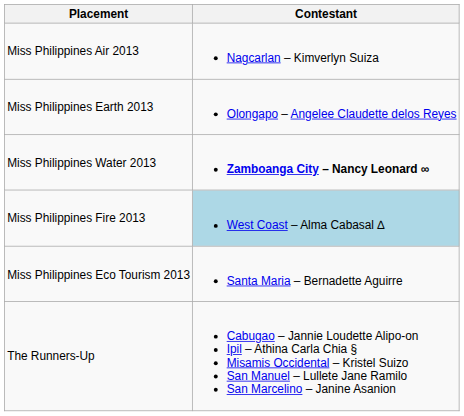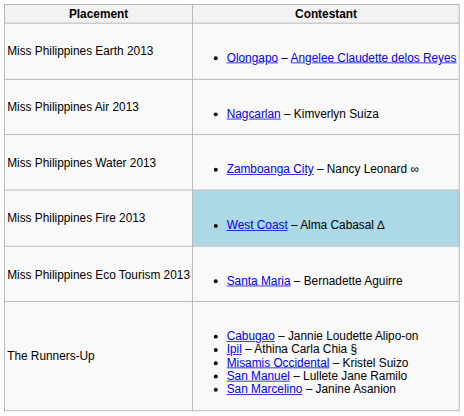 <table class="wikitable sortable" style="font-size: 95%;">
 <tr>
 <th>Placement</th>
 <th>Contestant</th>
 </tr>
 <tr>
+<td>Miss Philippines Earth 2013</td>
+<td><br><ul><li><a href='#'>Olongapo</a> – <a href='#'>Angelee Claudette delos Reyes</a></li></ul></td>
+</tr>
+<tr>
 <td>Miss Philippines Air 2013</td>
 <td><br><ul><li><a href='#'>Nagcarlan</a> – Kimverlyn Suiza</li></ul></td>
 </tr>
 <tr>
-<td>Miss Philippines Earth 2013</td>
-<td><br><ul><li><a href='#'>Olongapo</a> – <a href='#'>Angelee Claudette delos Reyes</a></li></ul></td>
-</tr>
-<tr>
 <td>Miss Philippines Water 2013</td>
-<td><strong><br><ul><li><a href='#'>Zamboanga City</a> – Nancy Leonard ∞</li></ul></strong></td>
+<td><br><ul><li><a href='#'>Zamboanga City</a> – Nancy Leonard ∞</li></ul></td>
 </tr>
 <tr>
 <td>Miss Philippines Fire 2013</td>
 <td style="background: lightblue;"><br><ul><li><a href='#'>West Coast</a> – Alma Cabasal ∆</li></ul></td>
 </tr>
 <tr>
 <td>Miss Philippines Eco Tourism 2013</td>
 <td><br><ul><li><a href='#'>Santa Maria</a> – Bernadette Aguirre</li></ul></td>
 </tr>
 <tr>
 <td>The Runners-Up</td>
 <td><br><ul><li><a href='#'>Cabugao</a> – Jannie Loudette Alipo-on</li><li><a href='#'>Ipil</a> – Athina Carla Chia §</li><li><a href='#'>Misamis Occidental</a> – Kristel Suizo</li><li><a href='#'>San Manuel</a> – Lullete Jane Ramilo</li><li><a href='#'>San Marcelino</a> – Janine Asanion</li></ul></td>
 </tr>
 </table>
